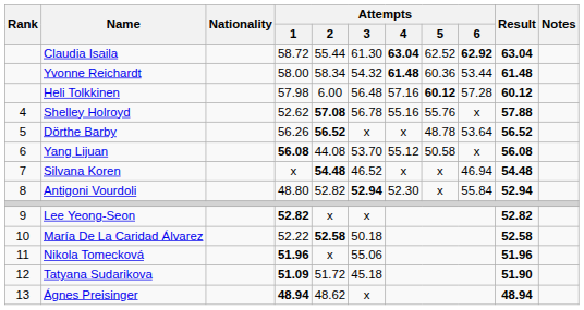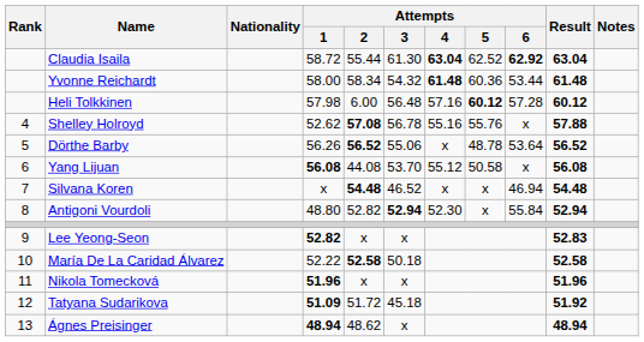 <table class="wikitable sortable" style="text-align:center">
 <tr>
 <th rowspan=2>Rank</th>
 <th rowspan=2>Name</th>
 <th rowspan=2>Nationality</th>
 <th colspan=6>Attempts</th>
 <th rowspan=2>Result</th>
 <th rowspan=2>Notes</th>
 </tr>
 <tr>
 <th>1</th>
 <th>2</th>
 <th>3</th>
 <th>4</th>
 <th>5</th>
 <th>6</th>
 </tr>
 <tr>
 <td></td>
 <td align=left><a href='#'>Claudia Isaila</a></td>
 <td align=left></td>
 <td>58.72</td>
 <td>55.44</td>
 <td>61.30</td>
 <td><strong>63.04</strong></td>
 <td>62.52</td>
 <td><strong>62.92</strong></td>
 <td><strong>63.04</strong></td>
 <td></td>
 </tr>
 <tr>
 <td></td>
 <td align=left><a href='#'>Yvonne Reichardt</a></td>
 <td align=left></td>
 <td>58.00</td>
 <td>58.34</td>
 <td>54.32</td>
 <td><strong>61.48</strong></td>
 <td>60.36</td>
 <td>53.44</td>
 <td><strong>61.48</strong></td>
 <td></td>
 </tr>
 <tr>
 <td></td>
 <td align=left><a href='#'>Heli Tolkkinen</a></td>
 <td align=left></td>
 <td>57.98</td>
 <td>6.00</td>
 <td>56.48</td>
 <td>57.16</td>
 <td><strong>60.12</strong></td>
 <td>57.28</td>
 <td><strong>60.12</strong></td>
 <td></td>
 </tr>
 <tr>
 <td>4</td>
 <td align=left><a href='#'>Shelley Holroyd</a></td>
 <td align=left></td>
 <td>52.62</td>
 <td><strong>57.08</strong></td>
 <td>56.78</td>
 <td>55.16</td>
 <td>55.76</td>
 <td>x</td>
 <td><strong>57.88</strong></td>
 <td></td>
 </tr>
 <tr>
 <td>5</td>
 <td align=left><a href='#'>Dörthe Barby</a></td>
 <td align=left></td>
 <td>56.26</td>
 <td><strong>56.52</strong></td>
-<td>x</td>
+<td>55.06</td>
 <td>x</td>
 <td>48.78</td>
 <td>53.64</td>
 <td><strong>56.52</strong></td>
 <td></td>
 </tr>
 <tr>
 <td>6</td>
 <td align=left><a href='#'>Yang Lijuan</a></td>
 <td align=left></td>
 <td><strong>56.08</strong></td>
 <td>44.08</td>
 <td>53.70</td>
 <td>55.12</td>
 <td>50.58</td>
 <td>x</td>
 <td><strong>56.08</strong></td>
 <td></td>
 </tr>
 <tr>
 <td>7</td>
 <td align=left><a href='#'>Silvana Koren</a></td>
 <td align=left></td>
 <td>x</td>
 <td><strong>54.48</strong></td>
 <td>46.52</td>
 <td>x</td>
 <td>x</td>
 <td>46.94</td>
 <td><strong>54.48</strong></td>
 <td></td>
 </tr>
 <tr>
 <td>8</td>
 <td align=left><a href='#'>Antigoni Vourdoli</a></td>
 <td align=left></td>
 <td>48.80</td>
 <td>52.82</td>
 <td><strong>52.94</strong></td>
 <td>52.30</td>
 <td>x</td>
 <td>55.84</td>
 <td><strong>52.94</strong></td>
 <td></td>
 </tr>
 <tr>
 <td colspan=11 bgcolor=lightgray></td>
 </tr>
 <tr>
 <td>9</td>
 <td align=left><a href='#'>Lee Yeong-Seon</a></td>
 <td align=left></td>
 <td><strong>52.82</strong></td>
 <td>x</td>
 <td>x</td>
 <td colspan=3></td>
-<td><strong>52.82</strong></td>
+<td><strong>52.83</strong></td>
 <td></td>
 </tr>
 <tr>
 <td>10</td>
 <td align=left><a href='#'>María De La Caridad Álvarez</a></td>
 <td align=left></td>
 <td>52.22</td>
 <td><strong>52.58</strong></td>
 <td>50.18</td>
 <td colspan=3></td>
 <td><strong>52.58</strong></td>
 <td></td>
 </tr>
 <tr>
 <td>11</td>
 <td align=left><a href='#'>Nikola Tomecková</a></td>
 <td align=left></td>
 <td><strong>51.96</strong></td>
 <td>x</td>
-<td>55.06</td>
+<td>x</td>
 <td colspan=3></td>
 <td><strong>51.96</strong></td>
 <td></td>
 </tr>
 <tr>
 <td>12</td>
 <td align=left><a href='#'>Tatyana Sudarikova</a></td>
 <td align=left></td>
 <td><strong>51.09</strong></td>
 <td>51.72</td>
 <td>45.18</td>
 <td colspan=3></td>
-<td><strong>51.90</strong></td>
+<td><strong>51.92</strong></td>
 <td></td>
 </tr>
 <tr>
 <td>13</td>
 <td align=left><a href='#'>Ágnes Preisinger</a></td>
 <td align=left></td>
 <td><strong>48.94</strong></td>
 <td>48.62</td>
 <td>x</td>
 <td colspan=3></td>
 <td><strong>48.94</strong></td>
 <td></td>
 </tr>
 </table>
